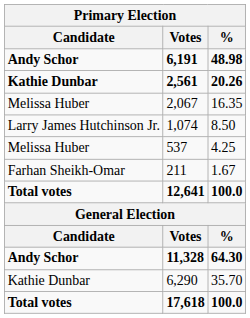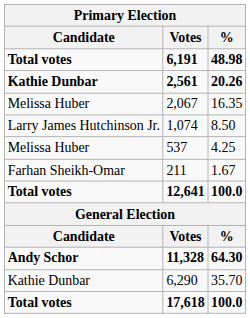 <table class="wikitable">
 <tr>
 <th colspan="3"><strong>Primary Election</strong></th>
 </tr>
 <tr>
 <th>Candidate</th>
 <th>Votes</th>
 <th>%</th>
 </tr>
 <tr>
-<td><strong>Andy Schor</strong></td>
+<td><strong>Total votes</strong></td>
 <td><strong>6,191</strong></td>
 <td><strong>48.98</strong></td>
 </tr>
 <tr>
 <td><strong>Kathie Dunbar</strong></td>
 <td><strong>2,561</strong></td>
 <td><strong>20.26</strong></td>
 </tr>
 <tr>
 <td>Melissa Huber</td>
 <td>2,067</td>
 <td>16.35</td>
 </tr>
 <tr>
 <td>Larry James Hutchinson Jr.</td>
 <td>1,074</td>
 <td>8.50</td>
 </tr>
 <tr>
 <td>Melissa Huber</td>
 <td>537</td>
 <td>4.25</td>
 </tr>
 <tr>
 <td>Farhan Sheikh-Omar</td>
 <td>211</td>
 <td>1.67</td>
 </tr>
 <tr>
 <td><strong>Total votes</strong></td>
 <td><strong>12,641</strong></td>
 <td><strong>100.0</strong></td>
 </tr>
 <tr>
 <th colspan="3"><strong>General Election</strong></th>
 </tr>
 <tr>
 <th>Candidate</th>
 <th>Votes</th>
 <th>%</th>
 </tr>
 <tr>
 <td><strong>Andy Schor</strong></td>
 <td><strong>11,328</strong></td>
 <td><strong>64.30</strong></td>
 </tr>
 <tr>
 <td>Kathie Dunbar</td>
 <td>6,290</td>
 <td>35.70</td>
 </tr>
 <tr>
 <td><strong>Total votes</strong></td>
 <td><strong>17,618</strong></td>
 <td><strong>100.0</strong></td>
 </tr>
 </table>
